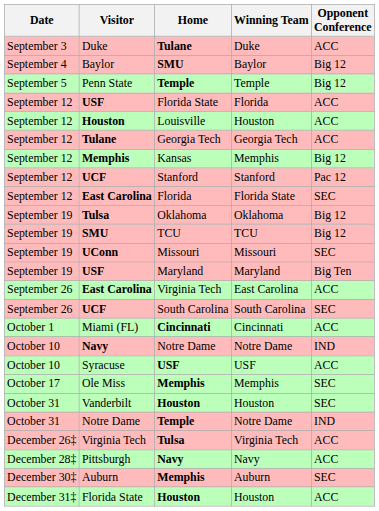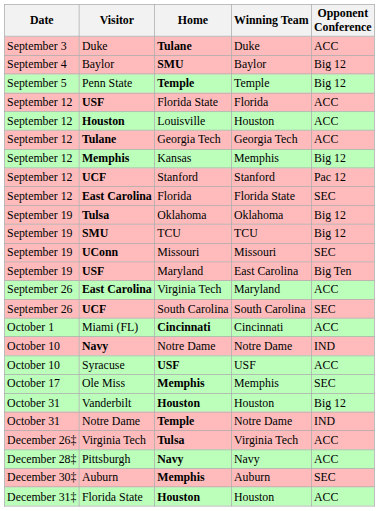 <table class="wikitable">
 <tr>
 <th>Date</th>
 <th>Visitor</th>
 <th>Home</th>
 <th>Winning Team</th>
 <th>Opponent<br>Conference</th>
 </tr>
 <tr style="background:#fbb;">
 <td>September 3</td>
 <td>Duke</td>
 <td><strong>Tulane</strong></td>
 <td>Duke</td>
 <td>ACC</td>
 </tr>
 <tr style="background:#fbb;">
 <td>September 4</td>
 <td>Baylor</td>
 <td><strong>SMU</strong></td>
 <td>Baylor</td>
 <td>Big 12</td>
 </tr>
 <tr style="background:#bfb;">
 <td>September 5</td>
 <td>Penn State</td>
 <td><strong>Temple</strong></td>
 <td>Temple</td>
 <td>Big 12</td>
 </tr>
 <tr style="background:#fbb;">
 <td>September 12</td>
 <td><strong>USF</strong></td>
 <td>Florida State</td>
 <td>Florida</td>
 <td>ACC</td>
 </tr>
 <tr style="background:#bfb;">
 <td>September 12</td>
 <td><strong>Houston</strong></td>
 <td>Louisville</td>
 <td>Houston</td>
 <td>ACC</td>
 </tr>
 <tr style="background:#fbb;">
 <td>September 12</td>
 <td><strong>Tulane</strong></td>
 <td>Georgia Tech</td>
 <td>Georgia Tech</td>
 <td>ACC</td>
 </tr>
 <tr style="background:#bfb;">
 <td>September 12</td>
 <td><strong>Memphis</strong></td>
 <td>Kansas</td>
 <td>Memphis</td>
 <td>Big 12</td>
 </tr>
 <tr style="background:#fbb;">
 <td>September 12</td>
 <td><strong>UCF</strong></td>
 <td>Stanford</td>
 <td>Stanford</td>
 <td>Pac 12</td>
 </tr>
 <tr style="background:#fbb;">
 <td>September 12</td>
 <td><strong>East Carolina</strong></td>
 <td>Florida</td>
 <td>Florida State</td>
 <td>SEC</td>
 </tr>
 <tr style="background:#fbb;">
 <td>September 19</td>
 <td><strong>Tulsa</strong></td>
 <td>Oklahoma</td>
 <td>Oklahoma</td>
 <td>Big 12</td>
 </tr>
 <tr style="background:#fbb;">
 <td>September 19</td>
 <td><strong>SMU</strong></td>
 <td>TCU</td>
 <td>TCU</td>
 <td>Big 12</td>
 </tr>
 <tr style="background:#fbb;">
 <td>September 19</td>
 <td><strong>UConn</strong></td>
 <td>Missouri</td>
 <td>Missouri</td>
 <td>SEC</td>
 </tr>
 <tr style="background:#fbb;">
 <td>September 19</td>
 <td><strong>USF</strong></td>
 <td>Maryland</td>
-<td>Maryland</td>
+<td>East Carolina</td>
 <td>Big Ten</td>
 </tr>
 <tr style="background:#bfb;">
 <td>September 26</td>
 <td><strong>East Carolina</strong></td>
 <td>Virginia Tech</td>
-<td>East Carolina</td>
+<td>Maryland</td>
 <td>ACC</td>
 </tr>
 <tr style="background:#fbb;">
 <td>September 26</td>
 <td><strong>UCF</strong></td>
 <td>South Carolina</td>
 <td>South Carolina</td>
 <td>SEC</td>
 </tr>
 <tr style="background:#bfb;">
 <td>October 1</td>
 <td>Miami (FL)</td>
 <td><strong>Cincinnati</strong></td>
 <td>Cincinnati</td>
 <td>ACC</td>
 </tr>
 <tr style="background:#fbb;">
 <td>October 10</td>
 <td><strong>Navy</strong></td>
 <td>Notre Dame</td>
 <td>Notre Dame</td>
 <td>IND</td>
 </tr>
 <tr style="background:#bfb;">
 <td>October 10</td>
 <td>Syracuse</td>
 <td><strong>USF</strong></td>
 <td>USF</td>
 <td>ACC</td>
 </tr>
 <tr style="background:#bfb;">
 <td>October 17</td>
 <td>Ole Miss</td>
 <td><strong>Memphis</strong></td>
 <td>Memphis</td>
 <td>SEC</td>
 </tr>
 <tr style="background:#bfb;">
 <td>October 31</td>
 <td>Vanderbilt</td>
 <td><strong>Houston</strong></td>
 <td>Houston</td>
-<td>SEC</td>
+<td>Big 12</td>
 </tr>
 <tr style="background:#fbb;">
 <td>October 31</td>
 <td>Notre Dame</td>
 <td><strong>Temple</strong></td>
 <td>Notre Dame</td>
 <td>IND</td>
 </tr>
 <tr style="background:#fbb;">
 <td>December 26‡</td>
 <td>Virginia Tech</td>
 <td><strong>Tulsa</strong></td>
 <td>Virginia Tech</td>
 <td>ACC</td>
 </tr>
 <tr style="background:#bfb;">
 <td>December 28‡</td>
 <td>Pittsburgh</td>
 <td><strong>Navy</strong></td>
 <td>Navy</td>
 <td>ACC</td>
 </tr>
 <tr style="background:#fbb;">
 <td>December 30‡</td>
 <td>Auburn</td>
 <td><strong>Memphis</strong></td>
 <td>Auburn</td>
 <td>SEC</td>
 </tr>
 <tr style="background:#bfb;">
 <td>December 31‡</td>
 <td>Florida State</td>
 <td><strong>Houston</strong></td>
 <td>Houston</td>
 <td>ACC</td>
 </tr>
 </table>
